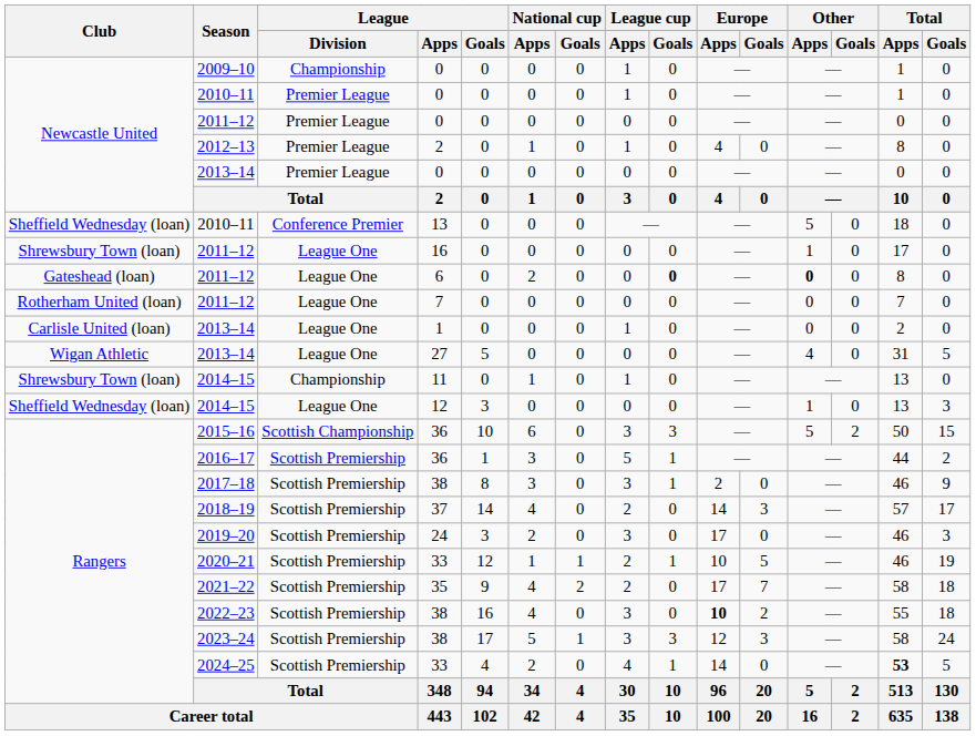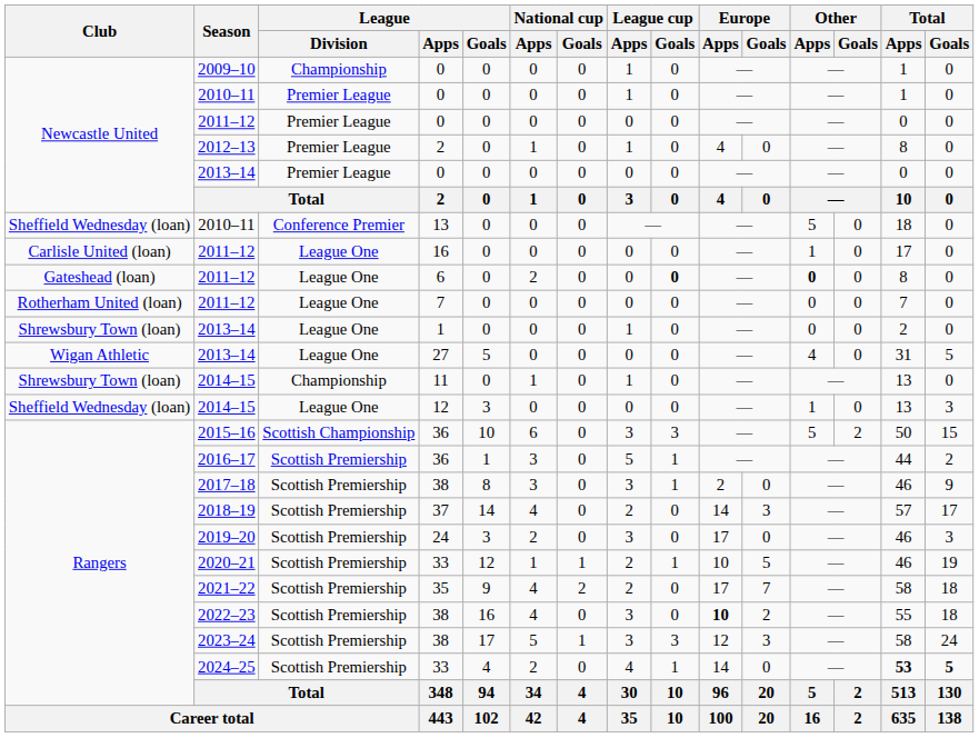 <table class="wikitable" style="text-align: center;">
 <tr>
 <th rowspan="2">Club</th>
 <th rowspan="2">Season</th>
 <th colspan="3">League</th>
 <th colspan="2">National cup</th>
 <th colspan="2">League cup</th>
 <th colspan="2">Europe</th>
 <th colspan="2">Other</th>
 <th colspan="2">Total</th>
 </tr>
 <tr>
 <th>Division</th>
 <th>Apps</th>
 <th>Goals</th>
 <th>Apps</th>
 <th>Goals</th>
 <th>Apps</th>
 <th>Goals</th>
 <th>Apps</th>
 <th>Goals</th>
 <th>Apps</th>
 <th>Goals</th>
 <th>Apps</th>
 <th>Goals</th>
 </tr>
 <tr>
 <td rowspan="6"><a href='#'>Newcastle United</a></td>
 <td><a href='#'>2009–10</a></td>
 <td><a href='#'>Championship</a></td>
 <td>0</td>
 <td>0</td>
 <td>0</td>
 <td>0</td>
 <td>1</td>
 <td>0</td>
 <td colspan="2">—</td>
 <td colspan="2">—</td>
 <td>1</td>
 <td>0</td>
 </tr>
 <tr>
 <td><a href='#'>2010–11</a></td>
 <td><a href='#'>Premier League</a></td>
 <td>0</td>
 <td>0</td>
 <td>0</td>
 <td>0</td>
 <td>1</td>
 <td>0</td>
 <td colspan="2">—</td>
 <td colspan="2">—</td>
 <td>1</td>
 <td>0</td>
 </tr>
 <tr>
 <td><a href='#'>2011–12</a></td>
 <td>Premier League</td>
 <td>0</td>
 <td>0</td>
 <td>0</td>
 <td>0</td>
 <td>0</td>
 <td>0</td>
 <td colspan="2">—</td>
 <td colspan="2">—</td>
 <td>0</td>
 <td>0</td>
 </tr>
 <tr>
 <td><a href='#'>2012–13</a></td>
 <td>Premier League</td>
 <td>2</td>
 <td>0</td>
 <td>1</td>
 <td>0</td>
 <td>1</td>
 <td>0</td>
 <td>4</td>
 <td>0</td>
 <td colspan="2">—</td>
 <td>8</td>
 <td>0</td>
 </tr>
 <tr>
 <td><a href='#'>2013–14</a></td>
 <td>Premier League</td>
 <td>0</td>
 <td>0</td>
 <td>0</td>
 <td>0</td>
 <td>0</td>
 <td>0</td>
 <td colspan="2">—</td>
 <td colspan="2">—</td>
 <td>0</td>
 <td>0</td>
 </tr>
 <tr>
 <th colspan="2">Total</th>
 <th>2</th>
 <th>0</th>
 <th>1</th>
 <th>0</th>
 <th>3</th>
 <th>0</th>
 <th>4</th>
 <th>0</th>
 <th colspan="2">—</th>
 <th>10</th>
 <th>0</th>
 </tr>
 <tr>
 <td><a href='#'>Sheffield Wednesday</a> (loan)</td>
 <td>2010–11</td>
 <td><a href='#'>Conference Premier</a></td>
 <td>13</td>
 <td>0</td>
 <td>0</td>
 <td>0</td>
 <td colspan="2">—</td>
 <td colspan="2">—</td>
 <td>5</td>
 <td>0</td>
 <td>18</td>
 <td>0</td>
 </tr>
 <tr>
-<td><a href='#'>Shrewsbury Town</a> (loan)</td>
+<td><a href='#'>Carlisle United</a> (loan)</td>
 <td><a href='#'>2011–12</a></td>
 <td><a href='#'>League One</a></td>
 <td>16</td>
 <td>0</td>
 <td>0</td>
 <td>0</td>
 <td>0</td>
 <td>0</td>
 <td colspan="2">—</td>
 <td>1</td>
 <td>0</td>
 <td>17</td>
 <td>0</td>
 </tr>
 <tr>
 <td><a href='#'>Gateshead</a> (loan)</td>
 <td><a href='#'>2011–12</a></td>
 <td>League One</td>
 <td>6</td>
 <td>0</td>
 <td>2</td>
 <td>0</td>
 <td>0</td>
 <td><strong>0</strong></td>
 <td colspan="2">—</td>
 <td><strong>0</strong></td>
 <td>0</td>
 <td>8</td>
 <td>0</td>
 </tr>
 <tr>
 <td><a href='#'>Rotherham United</a> (loan)</td>
 <td><a href='#'>2011–12</a></td>
 <td>League One</td>
 <td>7</td>
 <td>0</td>
 <td>0</td>
 <td>0</td>
 <td>0</td>
 <td>0</td>
 <td colspan="2">—</td>
 <td>0</td>
 <td>0</td>
 <td>7</td>
 <td>0</td>
 </tr>
 <tr>
-<td><a href='#'>Carlisle United</a> (loan)</td>
+<td><a href='#'>Shrewsbury Town</a> (loan)</td>
 <td><a href='#'>2013–14</a></td>
 <td>League One</td>
 <td>1</td>
 <td>0</td>
 <td>0</td>
 <td>0</td>
 <td>1</td>
 <td>0</td>
 <td colspan="2">—</td>
 <td>0</td>
 <td>0</td>
 <td>2</td>
 <td>0</td>
 </tr>
 <tr>
 <td><a href='#'>Wigan Athletic</a></td>
 <td><a href='#'>2013–14</a></td>
 <td>League One</td>
 <td>27</td>
 <td>5</td>
 <td>0</td>
 <td>0</td>
 <td>0</td>
 <td>0</td>
 <td colspan="2">—</td>
 <td>4</td>
 <td>0</td>
 <td>31</td>
 <td>5</td>
 </tr>
 <tr>
 <td><a href='#'>Shrewsbury Town</a> (loan)</td>
 <td><a href='#'>2014–15</a></td>
 <td>Championship</td>
 <td>11</td>
 <td>0</td>
 <td>1</td>
 <td>0</td>
 <td>1</td>
 <td>0</td>
 <td colspan="2">—</td>
 <td colspan="2">—</td>
 <td>13</td>
 <td>0</td>
 </tr>
 <tr>
 <td><a href='#'>Sheffield Wednesday</a> (loan)</td>
 <td><a href='#'>2014–15</a></td>
 <td>League One</td>
 <td>12</td>
 <td>3</td>
 <td>0</td>
 <td>0</td>
 <td>0</td>
 <td>0</td>
 <td colspan="2">—</td>
 <td>1</td>
 <td>0</td>
 <td>13</td>
 <td>3</td>
 </tr>
 <tr>
 <td rowspan="11"><a href='#'>Rangers</a></td>
 <td><a href='#'>2015–16</a></td>
 <td><a href='#'>Scottish Championship</a></td>
 <td>36</td>
 <td>10</td>
 <td>6</td>
 <td>0</td>
 <td>3</td>
 <td>3</td>
 <td colspan="2">—</td>
 <td>5</td>
 <td>2</td>
 <td>50</td>
 <td>15</td>
 </tr>
 <tr>
 <td><a href='#'>2016–17</a></td>
 <td><a href='#'>Scottish Premiership</a></td>
 <td>36</td>
 <td>1</td>
 <td>3</td>
 <td>0</td>
 <td>5</td>
 <td>1</td>
 <td colspan="2">—</td>
 <td colspan="2">—</td>
 <td>44</td>
 <td>2</td>
 </tr>
 <tr>
 <td><a href='#'>2017–18</a></td>
 <td>Scottish Premiership</td>
 <td>38</td>
 <td>8</td>
 <td>3</td>
 <td>0</td>
 <td>3</td>
 <td>1</td>
 <td>2</td>
 <td>0</td>
 <td colspan="2">—</td>
 <td>46</td>
 <td>9</td>
 </tr>
 <tr>
 <td><a href='#'>2018–19</a></td>
 <td>Scottish Premiership</td>
 <td>37</td>
 <td>14</td>
 <td>4</td>
 <td>0</td>
 <td>2</td>
 <td>0</td>
 <td>14</td>
 <td>3</td>
 <td colspan="2">—</td>
 <td>57</td>
 <td>17</td>
 </tr>
 <tr>
 <td><a href='#'>2019–20</a></td>
 <td>Scottish Premiership</td>
 <td>24</td>
 <td>3</td>
 <td>2</td>
 <td>0</td>
 <td>3</td>
 <td>0</td>
 <td>17</td>
 <td>0</td>
 <td colspan="2">—</td>
 <td>46</td>
 <td>3</td>
 </tr>
 <tr>
 <td><a href='#'>2020–21</a></td>
 <td>Scottish Premiership</td>
 <td>33</td>
 <td>12</td>
 <td>1</td>
 <td>1</td>
 <td>2</td>
 <td>1</td>
 <td>10</td>
 <td>5</td>
 <td colspan="2">—</td>
 <td>46</td>
 <td>19</td>
 </tr>
 <tr>
 <td><a href='#'>2021–22</a></td>
 <td>Scottish Premiership</td>
 <td>35</td>
 <td>9</td>
 <td>4</td>
 <td>2</td>
 <td>2</td>
 <td>0</td>
 <td>17</td>
 <td>7</td>
 <td colspan="2">—</td>
 <td>58</td>
 <td>18</td>
 </tr>
 <tr>
 <td><a href='#'>2022–23</a></td>
 <td>Scottish Premiership</td>
 <td>38</td>
 <td>16</td>
 <td>4</td>
 <td>0</td>
 <td>3</td>
 <td>0</td>
 <td><strong>10</strong></td>
 <td>2</td>
 <td colspan="2">—</td>
 <td>55</td>
 <td>18</td>
 </tr>
 <tr>
 <td><a href='#'>2023–24</a></td>
 <td>Scottish Premiership</td>
 <td>38</td>
 <td>17</td>
 <td>5</td>
 <td>1</td>
 <td>3</td>
 <td>3</td>
 <td>12</td>
 <td>3</td>
 <td colspan="2">—</td>
 <td>58</td>
 <td>24</td>
 </tr>
 <tr>
 <td><a href='#'>2024–25</a></td>
 <td>Scottish Premiership</td>
 <td>33</td>
 <td>4</td>
 <td>2</td>
 <td>0</td>
 <td>4</td>
 <td>1</td>
 <td>14</td>
 <td>0</td>
 <td colspan="2">—</td>
 <td><strong>53</strong></td>
-<td>5</td>
+<td><strong>5</strong></td>
 </tr>
 <tr>
 <th colspan="2">Total</th>
 <th>348</th>
 <th>94</th>
 <th>34</th>
 <th>4</th>
 <th>30</th>
 <th>10</th>
 <th>96</th>
 <th>20</th>
 <th>5</th>
 <th>2</th>
 <th>513</th>
 <th>130</th>
 </tr>
 <tr>
 <th colspan="3">Career total</th>
 <th>443</th>
 <th>102</th>
 <th>42</th>
 <th>4</th>
 <th>35</th>
 <th>10</th>
 <th>100</th>
 <th>20</th>
 <th>16</th>
 <th>2</th>
 <th>635</th>
 <th>138</th>
 </tr>
 </table>
